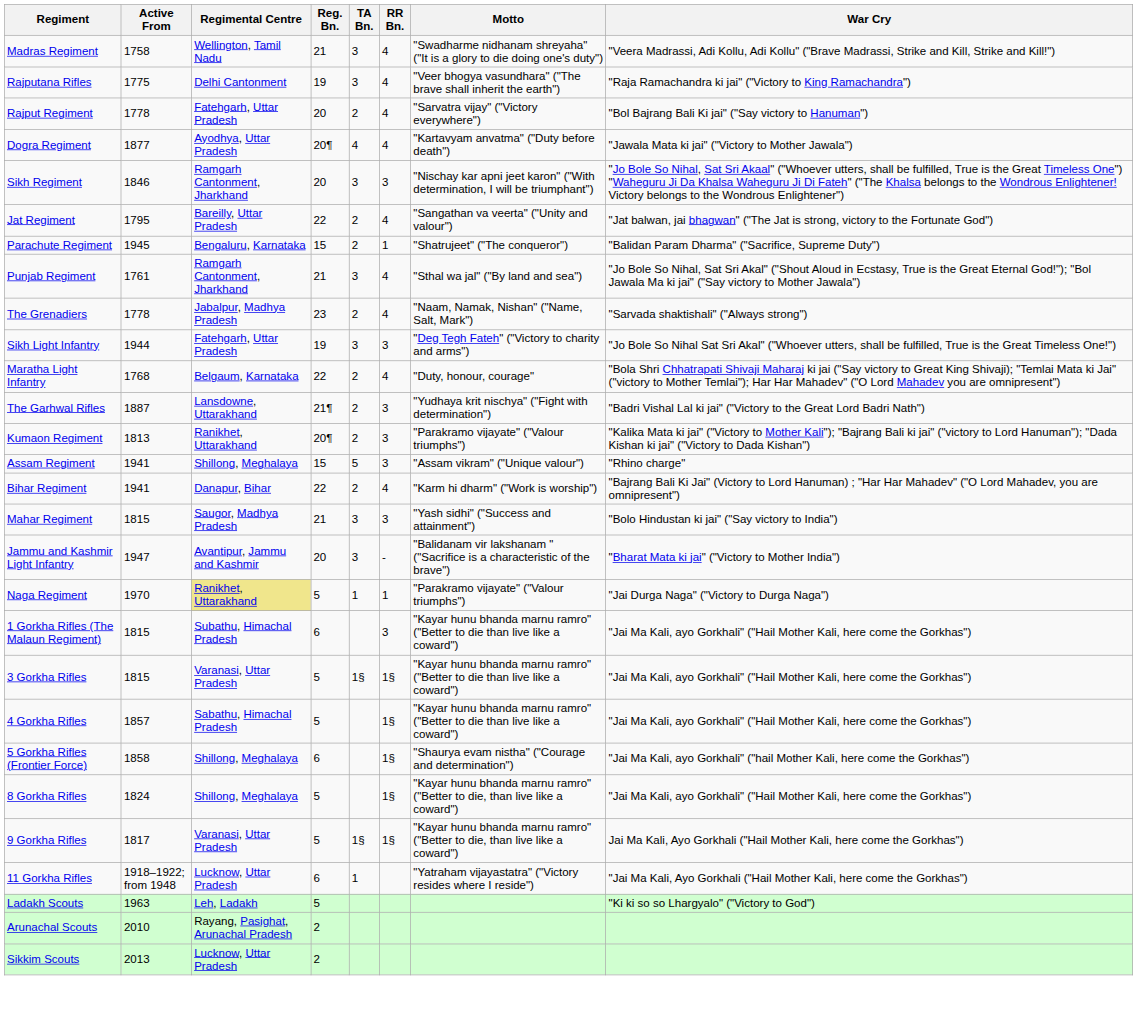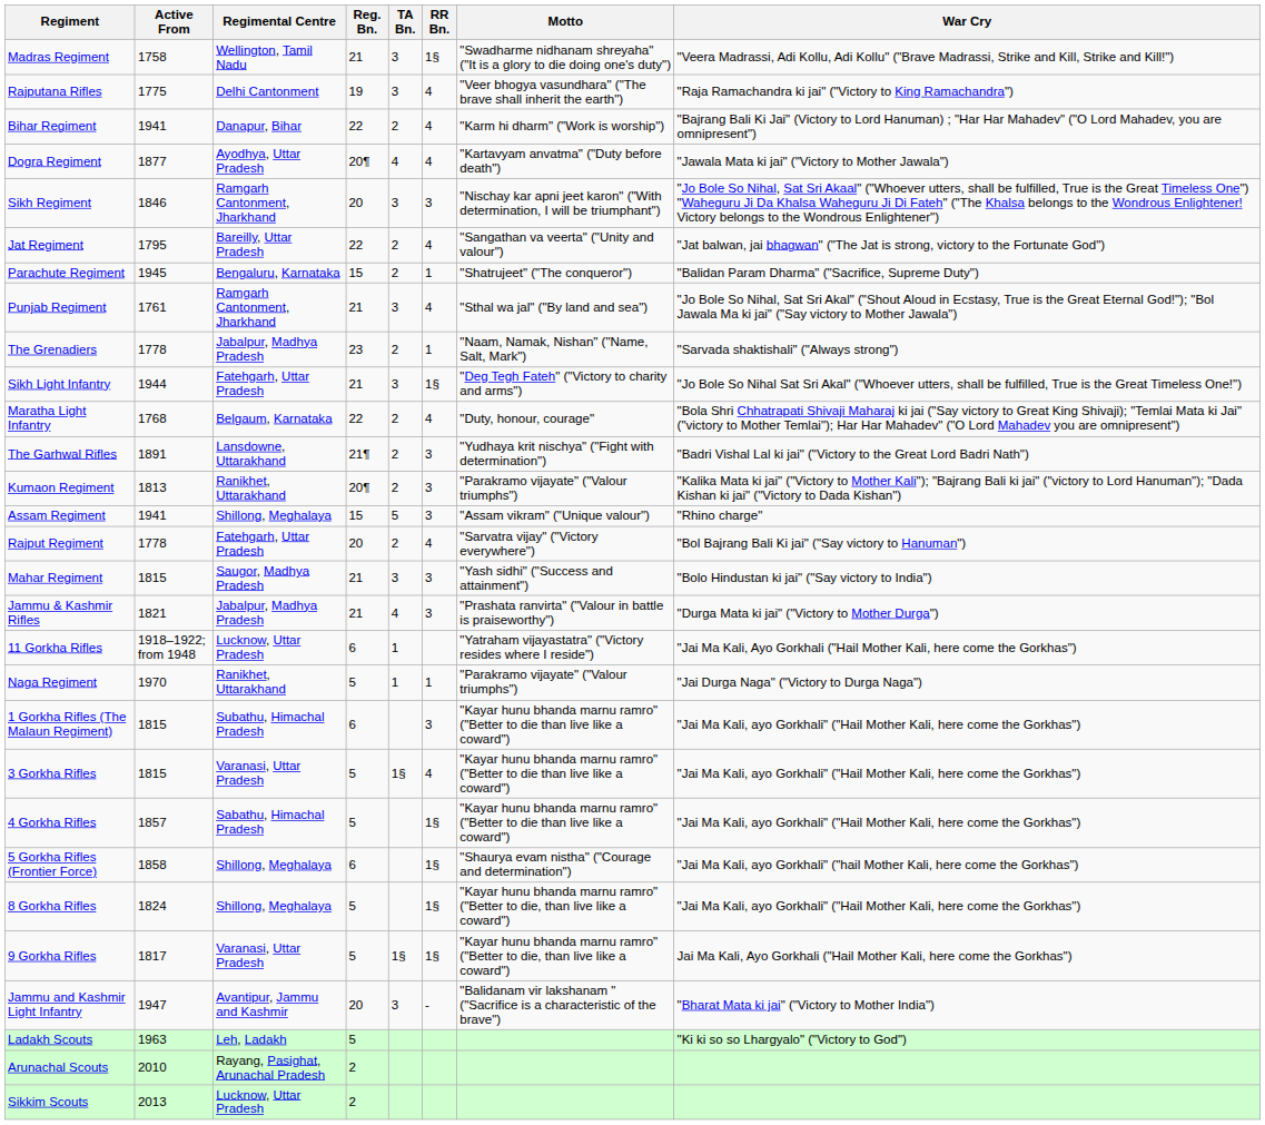 <table class="wikitable sortable" border="1">
 <tr>
 <th>Regiment</th>
 <th>Active From</th>
 <th>Regimental Centre</th>
 <th>Reg. Bn.</th>
 <th>TA Bn.</th>
 <th>RR Bn.</th>
 <th>Motto</th>
 <th>War Cry</th>
 </tr>
 <tr>
 <td><a href='#'>Madras Regiment</a></td>
 <td>1758</td>
 <td><a href='#'>Wellington</a>, <a href='#'>Tamil Nadu</a></td>
 <td>21</td>
 <td>3</td>
-<td>4</td>
+<td>1§</td>
 <td>"Swadharme nidhanam shreyaha" ("It is a glory to die doing one's duty")</td>
 <td>"Veera Madrassi, Adi Kollu, Adi Kollu" ("Brave Madrassi, Strike and Kill, Strike and Kill!")</td>
 </tr>
 <tr>
 <td><a href='#'>Rajputana Rifles</a></td>
 <td>1775</td>
 <td><a href='#'>Delhi Cantonment</a></td>
 <td>19</td>
 <td>3</td>
 <td>4</td>
 <td>"Veer bhogya vasundhara" ("The brave shall inherit the earth")</td>
 <td>"Raja Ramachandra ki jai" ("Victory to <a href='#'>King Ramachandra</a>")</td>
 </tr>
 <tr>
-<td><a href='#'>Rajput Regiment</a></td>
-<td>1778</td>
-<td><a href='#'>Fatehgarh</a>, <a href='#'>Uttar Pradesh</a></td>
-<td>20</td>
+<td><a href='#'>Bihar Regiment</a></td>
+<td>1941</td>
+<td><a href='#'>Danapur</a>, <a href='#'>Bihar</a></td>
+<td>22</td>
 <td>2</td>
 <td>4</td>
-<td>"Sarvatra vijay" ("Victory everywhere")</td>
-<td>"Bol Bajrang Bali Ki jai" ("Say victory to <a href='#'>Hanuman</a>")</td>
+<td>"Karm hi dharm" ("Work is worship")</td>
+<td>"Bajrang Bali Ki Jai" (Victory to Lord Hanuman) ; "Har Har Mahadev" ("O Lord Mahadev, you are omnipresent")</td>
 </tr>
 <tr>
 <td><a href='#'>Dogra Regiment</a></td>
 <td>1877</td>
 <td><a href='#'>Ayodhya</a>, <a href='#'>Uttar Pradesh</a></td>
 <td>20¶</td>
 <td>4</td>
 <td>4</td>
 <td>"Kartavyam anvatma" ("Duty before death")</td>
 <td>"Jawala Mata ki jai" ("Victory to Mother Jawala")</td>
 </tr>
 <tr>
 <td><a href='#'>Sikh Regiment</a></td>
 <td>1846</td>
 <td><a href='#'>Ramgarh Cantonment</a>, <a href='#'>Jharkhand</a></td>
 <td>20</td>
 <td>3</td>
 <td>3</td>
 <td>"Nischay kar apni jeet karon" ("With determination, I will be triumphant")</td>
 <td>"<a href='#'>Jo Bole So Nihal</a>, <a href='#'>Sat Sri Akaal</a>" ("Whoever utters, shall be fulfilled, True is the Great <a href='#'>Timeless One</a>") "<a href='#'>Waheguru Ji Da Khalsa Waheguru Ji Di Fateh</a>" ("The <a href='#'>Khalsa</a> belongs to the <a href='#'>Wondrous Enlightener!</a> Victory belongs to the Wondrous Enlightener")</td>
 </tr>
 <tr>
 <td><a href='#'>Jat Regiment</a></td>
 <td>1795</td>
 <td><a href='#'>Bareilly</a>, <a href='#'>Uttar Pradesh</a></td>
 <td>22</td>
 <td>2</td>
 <td>4</td>
 <td>"Sangathan va veerta" ("Unity and valour")</td>
 <td>"Jat balwan, jai <a href='#'>bhagwan</a>" ("The Jat is strong, victory to the Fortunate God")</td>
 </tr>
 <tr>
 <td><a href='#'>Parachute Regiment</a></td>
 <td>1945</td>
 <td><a href='#'>Bengaluru</a>, <a href='#'>Karnataka</a></td>
 <td>15</td>
 <td>2</td>
 <td>1</td>
 <td>"Shatrujeet" ("The conqueror")</td>
 <td>"Balidan Param Dharma" ("Sacrifice, Supreme Duty")</td>
 </tr>
 <tr>
 <td><a href='#'>Punjab Regiment</a></td>
 <td>1761</td>
 <td><a href='#'>Ramgarh Cantonment</a>, <a href='#'>Jharkhand</a></td>
 <td>21</td>
 <td>3</td>
 <td>4</td>
 <td>"Sthal wa jal" ("By land and sea")</td>
 <td>"Jo Bole So Nihal, Sat Sri Akal" ("Shout Aloud in Ecstasy, True is the Great Eternal God!"); "Bol Jawala Ma ki jai" ("Say victory to Mother Jawala")</td>
 </tr>
 <tr>
 <td><a href='#'>The Grenadiers</a></td>
 <td>1778</td>
 <td><a href='#'>Jabalpur</a>, <a href='#'>Madhya Pradesh</a></td>
 <td>23</td>
 <td>2</td>
-<td>4</td>
+<td>1</td>
 <td>"Naam, Namak, Nishan" ("Name, Salt, Mark")</td>
 <td>"Sarvada shaktishali" ("Always strong")</td>
 </tr>
 <tr>
 <td><a href='#'>Sikh Light Infantry</a></td>
 <td>1944</td>
 <td><a href='#'>Fatehgarh</a>, <a href='#'>Uttar Pradesh</a></td>
-<td>19</td>
+<td>21</td>
 <td>3</td>
-<td>3</td>
+<td>1§</td>
 <td>"<a href='#'>Deg Tegh Fateh</a>" ("Victory to charity and arms")</td>
 <td>"Jo Bole So Nihal Sat Sri Akal" ("Whoever utters, shall be fulfilled, True is the Great Timeless One!")</td>
 </tr>
 <tr>
 <td><a href='#'>Maratha Light Infantry</a></td>
 <td>1768</td>
 <td><a href='#'>Belgaum</a>, <a href='#'>Karnataka</a></td>
 <td>22</td>
 <td>2</td>
 <td>4</td>
 <td>"Duty, honour, courage"</td>
 <td>"Bola Shri <a href='#'>Chhatrapati Shivaji Maharaj</a> ki jai ("Say victory to Great King Shivaji); "Temlai Mata ki Jai" ("victory to Mother Temlai"); Har Har Mahadev" ("O Lord <a href='#'>Mahadev</a> you are omnipresent")</td>
 </tr>
 <tr>
 <td><a href='#'>The Garhwal Rifles</a></td>
-<td>1887</td>
+<td>1891</td>
 <td><a href='#'>Lansdowne</a>, <a href='#'>Uttarakhand</a></td>
 <td>21¶</td>
 <td>2</td>
 <td>3</td>
 <td>"Yudhaya krit nischya" ("Fight with determination")</td>
 <td>"Badri Vishal Lal ki jai" ("Victory to the Great Lord Badri Nath")</td>
 </tr>
 <tr>
 <td><a href='#'>Kumaon Regiment</a></td>
 <td>1813</td>
 <td><a href='#'>Ranikhet</a>, <a href='#'>Uttarakhand</a></td>
 <td>20¶</td>
 <td>2</td>
 <td>3</td>
 <td>"Parakramo vijayate" ("Valour triumphs")</td>
 <td>"Kalika Mata ki jai" ("Victory to <a href='#'>Mother Kali</a>"); "Bajrang Bali ki jai" ("victory to Lord Hanuman"); "Dada Kishan ki jai" ("Victory to Dada Kishan")</td>
 </tr>
 <tr>
 <td><a href='#'>Assam Regiment</a></td>
 <td>1941</td>
 <td><a href='#'>Shillong</a>, <a href='#'>Meghalaya</a></td>
 <td>15</td>
 <td>5</td>
 <td>3</td>
 <td>"Assam vikram" ("Unique valour")</td>
 <td>"Rhino charge"</td>
 </tr>
 <tr>
-<td><a href='#'>Bihar Regiment</a></td>
-<td>1941</td>
-<td><a href='#'>Danapur</a>, <a href='#'>Bihar</a></td>
-<td>22</td>
+<td><a href='#'>Rajput Regiment</a></td>
+<td>1778</td>
+<td><a href='#'>Fatehgarh</a>, <a href='#'>Uttar Pradesh</a></td>
+<td>20</td>
 <td>2</td>
 <td>4</td>
-<td>"Karm hi dharm" ("Work is worship")</td>
-<td>"Bajrang Bali Ki Jai" (Victory to Lord Hanuman) ; "Har Har Mahadev" ("O Lord Mahadev, you are omnipresent")</td>
+<td>"Sarvatra vijay" ("Victory everywhere")</td>
+<td>"Bol Bajrang Bali Ki jai" ("Say victory to <a href='#'>Hanuman</a>")</td>
 </tr>
 <tr>
 <td><a href='#'>Mahar Regiment</a></td>
 <td>1815</td>
 <td><a href='#'>Saugor</a>, <a href='#'>Madhya Pradesh</a></td>
 <td>21</td>
 <td>3</td>
 <td>3</td>
 <td>"Yash sidhi" ("Success and attainment")</td>
 <td>"Bolo Hindustan ki jai" ("Say victory to India")</td>
 </tr>
 <tr>
-<td><a href='#'>Jammu and Kashmir Light Infantry</a></td>
-<td>1947</td>
-<td><a href='#'>Avantipur</a>, <a href='#'>Jammu and Kashmir</a></td>
-<td>20</td>
+<td><a href='#'>Jammu & Kashmir Rifles</a></td>
+<td>1821</td>
+<td><a href='#'>Jabalpur</a>, <a href='#'>Madhya Pradesh</a></td>
+<td>21</td>
+<td>4</td>
 <td>3</td>
-<td>-</td>
-<td>"Balidanam vir lakshanam " ("Sacrifice is a characteristic of the brave")</td>
-<td>"<a href='#'>Bharat Mata ki jai</a>" ("Victory to Mother India")</td>
+<td>"Prashata ranvirta" ("Valour in battle is praiseworthy")</td>
+<td>"Durga Mata ki jai" ("Victory to <a href='#'>Mother Durga</a>")</td>
+</tr>
+<tr>
+<td><a href='#'>11 Gorkha Rifles</a></td>
+<td>1918–1922; from 1948</td>
+<td><a href='#'>Lucknow</a>, <a href='#'>Uttar Pradesh</a></td>
+<td>6</td>
+<td>1</td>
+<td></td>
+<td>"Yatraham vijayastatra" ("Victory resides where I reside")</td>
+<td>"Jai Ma Kali, Ayo Gorkhali ("Hail Mother Kali, here come the Gorkhas")</td>
 </tr>
 <tr>
 <td><a href='#'>Naga Regiment</a></td>
 <td>1970</td>
-<td style="background: khaki;"><a href='#'>Ranikhet</a>, <a href='#'>Uttarakhand</a></td>
+<td><a href='#'>Ranikhet</a>, <a href='#'>Uttarakhand</a></td>
 <td>5</td>
 <td>1</td>
 <td>1</td>
 <td>"Parakramo vijayate" ("Valour triumphs")</td>
 <td>"Jai Durga Naga" ("Victory to Durga Naga")</td>
 </tr>
 <tr>
 <td><a href='#'>1 Gorkha Rifles (The Malaun Regiment)</a></td>
 <td>1815</td>
 <td><a href='#'>Subathu</a>, <a href='#'>Himachal Pradesh</a></td>
 <td>6</td>
 <td></td>
 <td>3</td>
 <td>"Kayar hunu bhanda marnu ramro" ("Better to die than live like a coward")</td>
 <td>"Jai Ma Kali, ayo Gorkhali" ("Hail Mother Kali, here come the Gorkhas")</td>
 </tr>
 <tr>
 <td><a href='#'>3 Gorkha Rifles</a></td>
 <td>1815</td>
 <td><a href='#'>Varanasi</a>, <a href='#'>Uttar Pradesh</a></td>
 <td>5</td>
 <td>1§</td>
-<td>1§</td>
+<td>4</td>
 <td>"Kayar hunu bhanda marnu ramro" ("Better to die than live like a coward")</td>
 <td>"Jai Ma Kali, ayo Gorkhali" ("Hail Mother Kali, here come the Gorkhas")</td>
 </tr>
 <tr>
 <td><a href='#'>4 Gorkha Rifles</a></td>
 <td>1857</td>
 <td><a href='#'>Sabathu</a>, <a href='#'>Himachal Pradesh</a></td>
 <td>5</td>
 <td></td>
 <td>1§</td>
 <td>"Kayar hunu bhanda marnu ramro" ("Better to die than live like a coward")</td>
 <td>"Jai Ma Kali, ayo Gorkhali" ("Hail Mother Kali, here come the Gorkhas")</td>
 </tr>
 <tr>
 <td><a href='#'>5 Gorkha Rifles (Frontier Force)</a></td>
 <td>1858</td>
 <td><a href='#'>Shillong</a>, <a href='#'>Meghalaya</a></td>
 <td>6</td>
 <td></td>
 <td>1§</td>
 <td>"Shaurya evam nistha" ("Courage and determination")</td>
 <td>"Jai Ma Kali, ayo Gorkhali" ("hail Mother Kali, here come the Gorkhas")</td>
 </tr>
 <tr>
 <td><a href='#'>8 Gorkha Rifles</a></td>
 <td>1824</td>
 <td><a href='#'>Shillong</a>, <a href='#'>Meghalaya</a></td>
 <td>5</td>
 <td></td>
 <td>1§</td>
 <td>"Kayar hunu bhanda marnu ramro" ("Better to die, than live like a coward")</td>
 <td>"Jai Ma Kali, ayo Gorkhali" ("Hail Mother Kali, here come the Gorkhas")</td>
 </tr>
 <tr>
 <td><a href='#'>9 Gorkha Rifles</a></td>
 <td>1817</td>
 <td><a href='#'>Varanasi</a>, <a href='#'>Uttar Pradesh</a></td>
 <td>5</td>
 <td>1§</td>
 <td>1§</td>
 <td>"Kayar hunu bhanda marnu ramro" ("Better to die, than live like a coward")</td>
 <td>Jai Ma Kali, Ayo Gorkhali ("Hail Mother Kali, here come the Gorkhas")</td>
 </tr>
 <tr>
-<td><a href='#'>11 Gorkha Rifles</a></td>
-<td>1918–1922; from 1948</td>
-<td><a href='#'>Lucknow</a>, <a href='#'>Uttar Pradesh</a></td>
-<td>6</td>
-<td>1</td>
-<td></td>
-<td>"Yatraham vijayastatra" ("Victory resides where I reside")</td>
-<td>"Jai Ma Kali, Ayo Gorkhali ("Hail Mother Kali, here come the Gorkhas")</td>
+<td><a href='#'>Jammu and Kashmir Light Infantry</a></td>
+<td>1947</td>
+<td><a href='#'>Avantipur</a>, <a href='#'>Jammu and Kashmir</a></td>
+<td>20</td>
+<td>3</td>
+<td>-</td>
+<td>"Balidanam vir lakshanam " ("Sacrifice is a characteristic of the brave")</td>
+<td>"<a href='#'>Bharat Mata ki jai</a>" ("Victory to Mother India")</td>
 </tr>
 <tr style="background:#D0FFD0">
 <td><a href='#'>Ladakh Scouts</a></td>
 <td>1963</td>
 <td><a href='#'>Leh</a>, <a href='#'>Ladakh</a></td>
 <td>5</td>
 <td></td>
 <td></td>
 <td></td>
 <td>"Ki ki so so Lhargyalo" ("Victory to God")</td>
 </tr>
 <tr style="background:#D0FFD0">
 <td><a href='#'>Arunachal Scouts</a></td>
 <td>2010</td>
 <td>Rayang, <a href='#'>Pasighat</a>, <a href='#'>Arunachal Pradesh</a></td>
 <td>2</td>
 <td></td>
 <td></td>
 <td></td>
 <td></td>
 </tr>
 <tr style="background:#D0FFD0">
 <td><a href='#'>Sikkim Scouts</a></td>
 <td>2013</td>
 <td><a href='#'>Lucknow</a>, <a href='#'>Uttar Pradesh</a></td>
 <td>2</td>
 <td></td>
 <td></td>
 <td></td>
 <td></td>
 </tr>
 </table>
